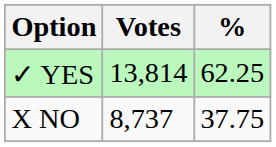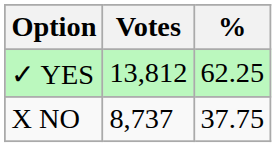 <table class="wikitable">
 <tr>
 <th>Option</th>
 <th>Votes</th>
 <th>%</th>
 </tr>
 <tr>
 <td style=background:#bbf8be>✓ YES</td>
-<td style=background:#bbf8be>13,814</td>
+<td style=background:#bbf8be>13,812</td>
 <td style=background:#bbf8be>62.25</td>
 </tr>
 <tr>
 <td>X NO</td>
 <td>8,737</td>
 <td>37.75</td>
 </tr>
 </table>
